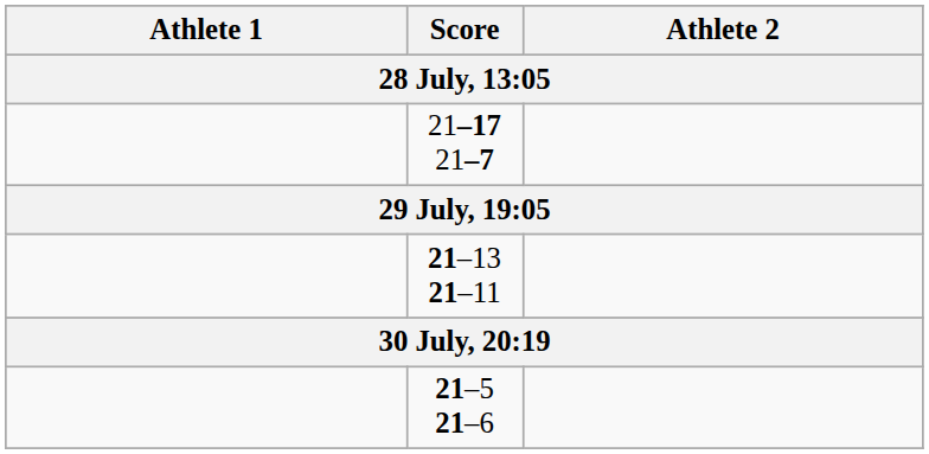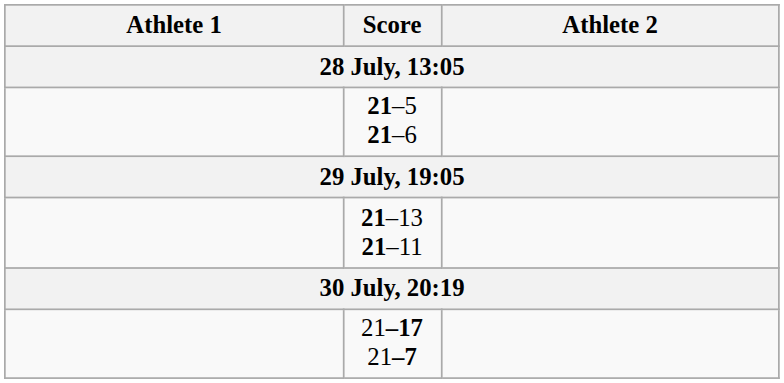 <table class="wikitable" style="text-align: center; font-size:90% ">
 <tr>
 <th align="right" width="190">Athlete 1</th>
 <th width="50">Score</th>
 <th align="left" width="190">Athlete 2</th>
 </tr>
 <tr>
 <th colspan=3>28 July, 13:05</th>
 </tr>
 <tr>
-<td align=right><strong></td>
-<td align=center></strong>21<strong>–17<br></strong>21<strong>–7</td>
+<td align=right><strong></strong></td>
+<td align=center><strong>21</strong>–5<br><strong>21</strong>–6</td>
 <td align=left></td>
 </tr>
 <tr>
 <th colspan=3>29 July, 19:05</th>
 </tr>
 <tr>
 <td align=right><strong></strong></td>
 <td align=center><strong>21</strong>–13<br><strong>21</strong>–11</td>
 <td align=left></td>
 </tr>
 <tr>
 <th colspan=3>30 July, 20:19</th>
 </tr>
 <tr>
-<td align=right><strong></strong></td>
-<td align=center><strong>21</strong>–5<br><strong>21</strong>–6</td>
+<td align=right><strong></td>
+<td align=center></strong>21<strong>–17<br></strong>21<strong>–7</td>
 <td align=left></td>
 </tr>
 </table>
